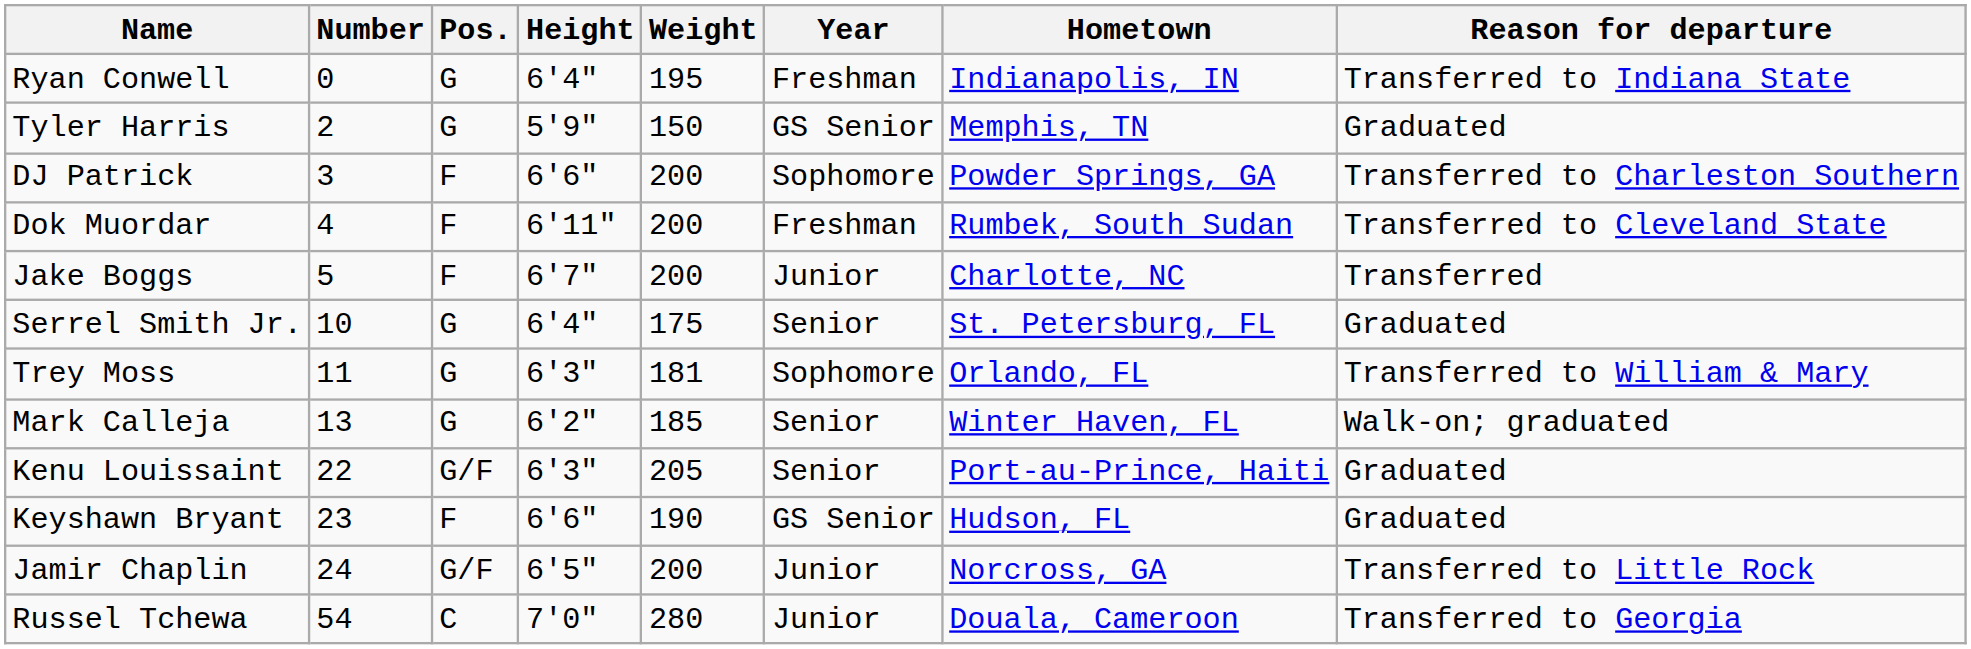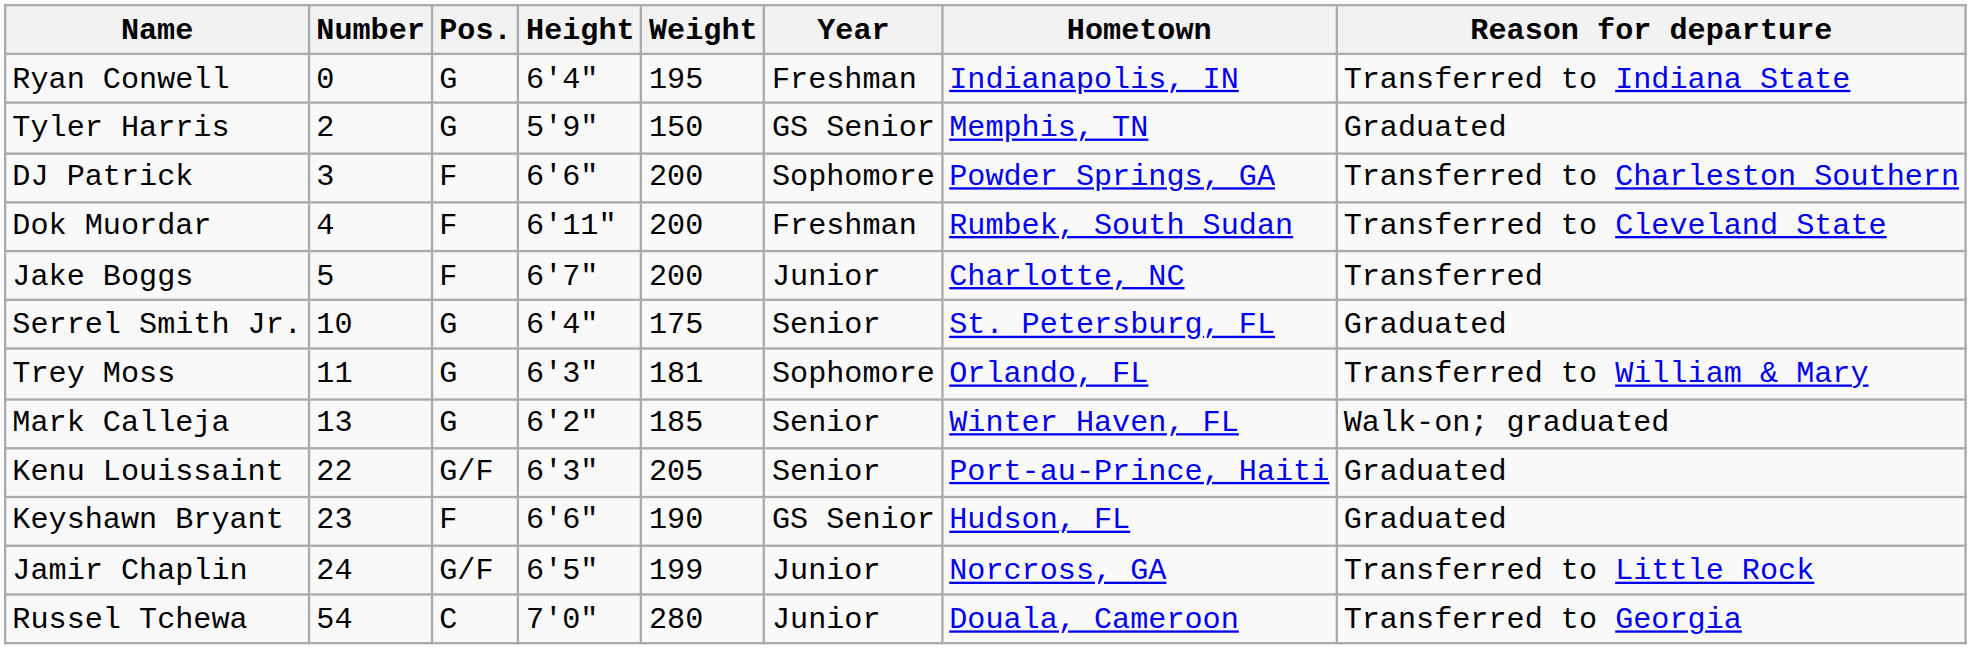 <table class="wikitable sortable" border="1">
 <tr>
 <th>Name</th>
 <th>Number</th>
 <th>Pos.</th>
 <th>Height</th>
 <th>Weight</th>
 <th>Year</th>
 <th>Hometown</th>
 <th class="unsortable">Reason for departure</th>
 </tr>
 <tr>
 <td>Ryan Conwell</td>
 <td>0</td>
 <td>G</td>
 <td>6'4"</td>
 <td>195</td>
 <td>Freshman</td>
 <td><a href='#'>Indianapolis, IN</a></td>
 <td>Transferred to <a href='#'>Indiana State</a></td>
 </tr>
 <tr>
 <td>Tyler Harris</td>
 <td>2</td>
 <td>G</td>
 <td>5'9"</td>
 <td>150</td>
 <td>GS Senior</td>
 <td><a href='#'>Memphis, TN</a></td>
 <td>Graduated</td>
 </tr>
 <tr>
 <td>DJ Patrick</td>
 <td>3</td>
 <td>F</td>
 <td>6'6"</td>
 <td>200</td>
 <td>Sophomore</td>
 <td><a href='#'>Powder Springs, GA</a></td>
 <td>Transferred to <a href='#'>Charleston Southern</a></td>
 </tr>
 <tr>
 <td>Dok Muordar</td>
 <td>4</td>
 <td>F</td>
 <td>6'11"</td>
 <td>200</td>
 <td>Freshman</td>
 <td><a href='#'>Rumbek, South Sudan</a></td>
 <td>Transferred to <a href='#'>Cleveland State</a></td>
 </tr>
 <tr>
 <td>Jake Boggs</td>
 <td>5</td>
 <td>F</td>
 <td>6'7"</td>
 <td>200</td>
 <td>Junior</td>
 <td><a href='#'>Charlotte, NC</a></td>
 <td>Transferred</td>
 </tr>
 <tr>
 <td>Serrel Smith Jr.</td>
 <td>10</td>
 <td>G</td>
 <td>6'4"</td>
 <td>175</td>
 <td>Senior</td>
 <td><a href='#'>St. Petersburg, FL</a></td>
 <td>Graduated</td>
 </tr>
 <tr>
 <td>Trey Moss</td>
 <td>11</td>
 <td>G</td>
 <td>6'3"</td>
 <td>181</td>
 <td>Sophomore</td>
 <td><a href='#'>Orlando, FL</a></td>
 <td>Transferred to <a href='#'>William & Mary</a></td>
 </tr>
 <tr>
 <td>Mark Calleja</td>
 <td>13</td>
 <td>G</td>
 <td>6'2"</td>
 <td>185</td>
 <td>Senior</td>
 <td><a href='#'>Winter Haven, FL</a></td>
 <td>Walk-on; graduated</td>
 </tr>
 <tr>
 <td>Kenu Louissaint</td>
 <td>22</td>
 <td>G/F</td>
 <td>6'3"</td>
 <td>205</td>
 <td>Senior</td>
 <td><a href='#'>Port-au-Prince, Haiti</a></td>
 <td>Graduated</td>
 </tr>
 <tr>
 <td>Keyshawn Bryant</td>
 <td>23</td>
 <td>F</td>
 <td>6'6"</td>
 <td>190</td>
 <td>GS Senior</td>
 <td><a href='#'>Hudson, FL</a></td>
 <td>Graduated</td>
 </tr>
 <tr>
 <td>Jamir Chaplin</td>
 <td>24</td>
 <td>G/F</td>
 <td>6'5"</td>
-<td>200</td>
+<td>199</td>
 <td>Junior</td>
 <td><a href='#'>Norcross, GA</a></td>
 <td>Transferred to <a href='#'>Little Rock</a></td>
 </tr>
 <tr>
 <td>Russel Tchewa</td>
 <td>54</td>
 <td>C</td>
 <td>7'0"</td>
 <td>280</td>
 <td>Junior</td>
 <td><a href='#'>Douala, Cameroon</a></td>
 <td>Transferred to <a href='#'>Georgia</a></td>
 </tr>
 </table>
